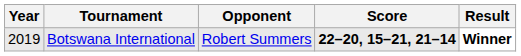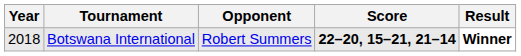 <table class="sortable wikitable" style="font-size: 90%;">
 <tr>
 <th>Year</th>
 <th>Tournament</th>
 <th>Opponent</th>
 <th>Score</th>
 <th>Result</th>
 </tr>
 <tr style="background:#E9E9E9">
-<td align="center">2019</td>
+<td align="center">2018</td>
 <td align="left"><a href='#'>Botswana International</a></td>
 <td align="left"> <a href='#'>Robert Summers</a></td>
 <td align="left"><strong>22–20, 15–21, 21–14</strong></td>
 <td style="text-align:left; background:white"> <strong>Winner</strong></td>
 </tr>
 </table>
